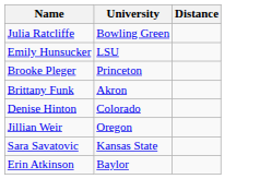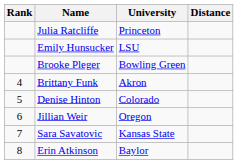 <table class="wikitable sortable" style="text-align:center">
 <tr>
+<th>Rank</th>
 <th>Name</th>
 <th>University</th>
 <th>Distance</th>
 </tr>
 <tr>
+<td></td>
 <td align=left><a href='#'>Julia Ratcliffe</a> </td>
-<td align="left"><a href='#'>Bowling Green</a></td>
+<td align=left><a href='#'>Princeton</a></td>
 <td></td>
 </tr>
 <tr>
+<td></td>
 <td align=left><a href='#'>Emily Hunsucker</a></td>
 <td align="left"><a href='#'>LSU</a></td>
 <td></td>
 </tr>
 <tr>
+<td></td>
 <td align=left><a href='#'>Brooke Pleger</a></td>
-<td align=left><a href='#'>Princeton</a></td>
+<td align="left"><a href='#'>Bowling Green</a></td>
 <td></td>
 </tr>
 <tr>
+<td>4</td>
 <td align=left><a href='#'>Brittany Funk</a></td>
 <td align="left"><a href='#'>Akron</a></td>
 <td></td>
 </tr>
 <tr>
+<td>5</td>
 <td align=left><a href='#'>Denise Hinton</a></td>
 <td align="left"><a href='#'>Colorado</a></td>
 <td></td>
 </tr>
 <tr>
+<td>6</td>
 <td align=left><a href='#'>Jillian Weir</a> </td>
 <td align=left><a href='#'>Oregon</a></td>
 <td></td>
 </tr>
 <tr>
+<td>7</td>
 <td align=left><a href='#'>Sara Savatovic</a></td>
 <td align="left"><a href='#'>Kansas State</a></td>
 <td></td>
 </tr>
 <tr>
+<td>8</td>
 <td align=left><a href='#'>Erin Atkinson</a></td>
 <td align="left"><a href='#'>Baylor</a></td>
 <td></td>
 </tr>
 </table>
